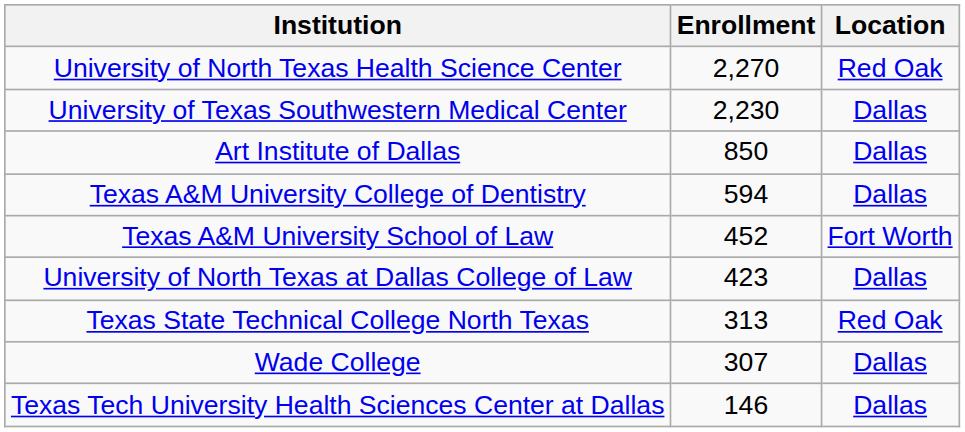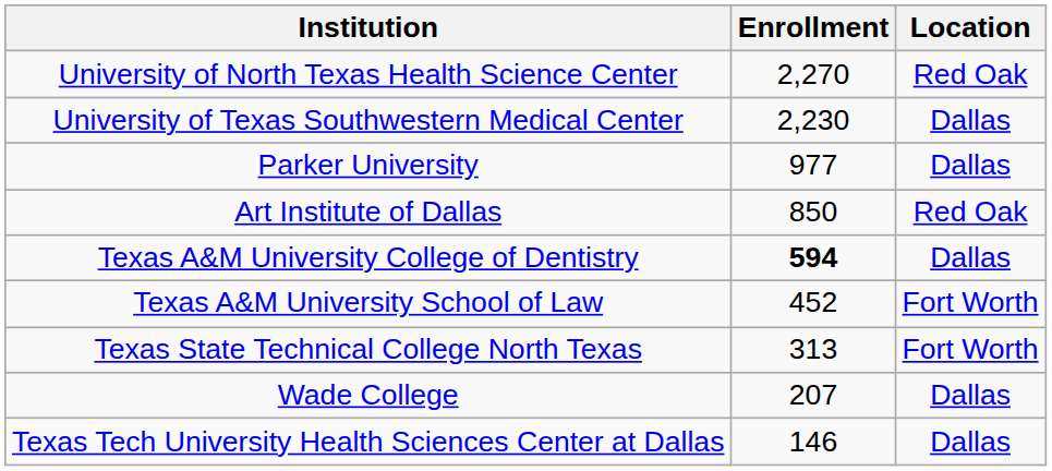 <table class="wikitable" style="text-align:center;">
 <tr>
 <th>Institution</th>
 <th>Enrollment</th>
 <th>Location</th>
 </tr>
 <tr>
 <td><a href='#'>University of North Texas Health Science Center</a></td>
 <td>2,270</td>
 <td><a href='#'>Red Oak</a></td>
 </tr>
 <tr>
 <td><a href='#'>University of Texas Southwestern Medical Center</a></td>
 <td>2,230</td>
 <td><a href='#'>Dallas</a></td>
 </tr>
 <tr>
-<td><a href='#'>Art Institute of Dallas</a></td>
-<td>850</td>
+<td><a href='#'>Parker University</a></td>
+<td>977</td>
 <td><a href='#'>Dallas</a></td>
 </tr>
 <tr>
+<td><a href='#'>Art Institute of Dallas</a></td>
+<td>850</td>
+<td><a href='#'>Red Oak</a></td>
+</tr>
+<tr>
 <td><a href='#'>Texas A&M University College of Dentistry</a></td>
-<td>594</td>
+<td><strong>594</strong></td>
 <td><a href='#'>Dallas</a></td>
 </tr>
 <tr>
 <td><a href='#'>Texas A&M University School of Law</a></td>
 <td>452</td>
 <td><a href='#'>Fort Worth</a></td>
 </tr>
 <tr>
-<td><a href='#'>University of North Texas at Dallas College of Law</a></td>
-<td>423</td>
-<td><a href='#'>Dallas</a></td>
-</tr>
-<tr>
 <td><a href='#'>Texas State Technical College North Texas</a></td>
 <td>313</td>
-<td><a href='#'>Red Oak</a></td>
+<td><a href='#'>Fort Worth</a></td>
 </tr>
 <tr>
 <td><a href='#'>Wade College</a></td>
-<td>307</td>
+<td>207</td>
 <td><a href='#'>Dallas</a></td>
 </tr>
 <tr>
 <td><a href='#'>Texas Tech University Health Sciences Center at Dallas</a></td>
 <td>146</td>
 <td><a href='#'>Dallas</a></td>
 </tr>
 </table>
